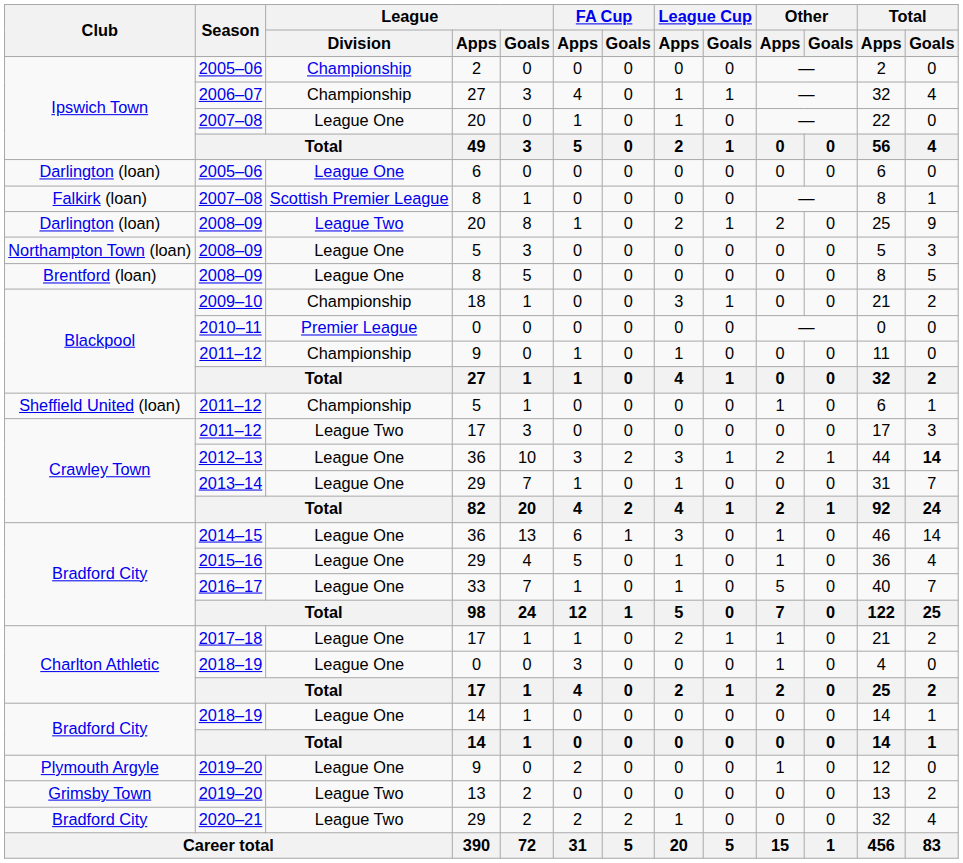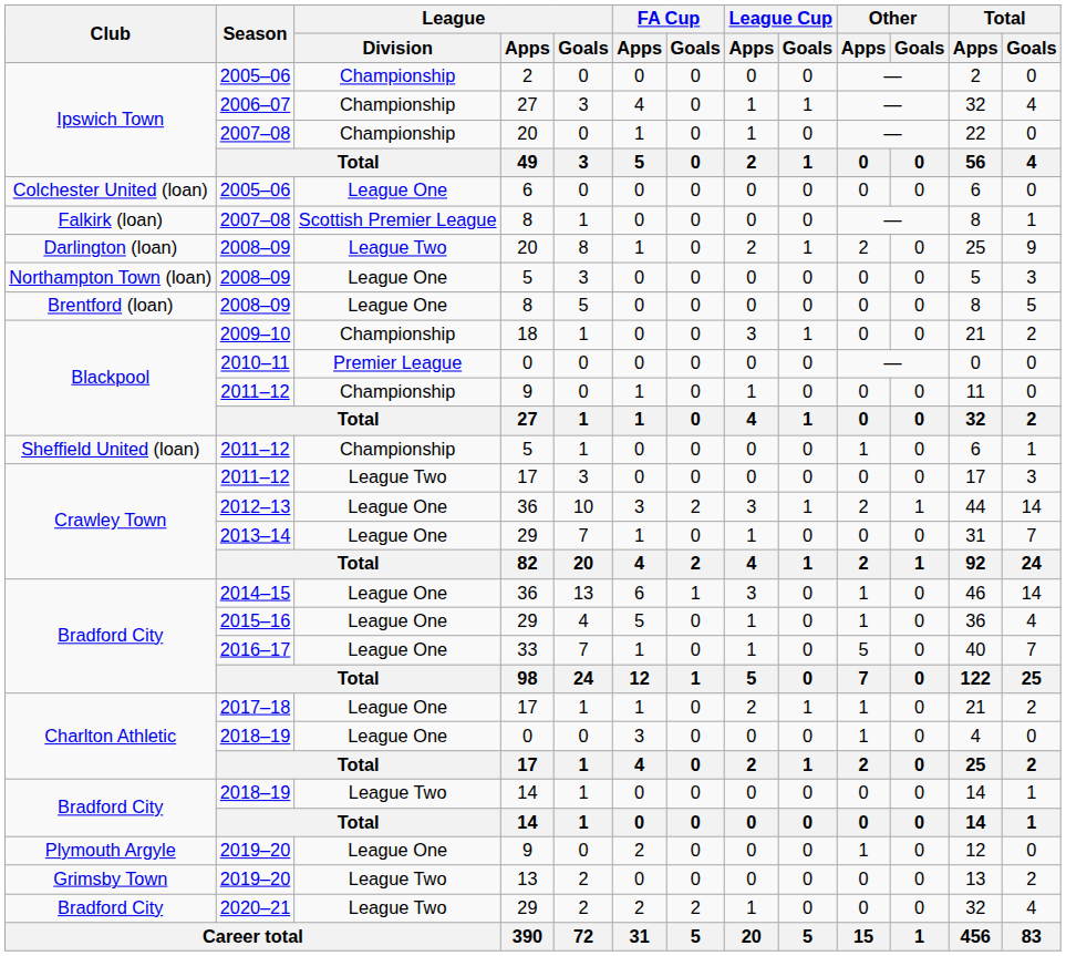 <table class="wikitable" style="text-align:center">
 <tr>
 <th rowspan="2">Club</th>
 <th rowspan="2">Season</th>
 <th colspan="3">League</th>
 <th colspan="2"><a href='#'>FA Cup</a></th>
 <th colspan="2"><a href='#'>League Cup</a></th>
 <th colspan="2">Other</th>
 <th colspan="2">Total</th>
 </tr>
 <tr>
 <th>Division</th>
 <th>Apps</th>
 <th>Goals</th>
 <th>Apps</th>
 <th>Goals</th>
 <th>Apps</th>
 <th>Goals</th>
 <th>Apps</th>
 <th>Goals</th>
 <th>Apps</th>
 <th>Goals</th>
 </tr>
 <tr>
 <td rowspan="4"><a href='#'>Ipswich Town</a></td>
 <td><a href='#'>2005–06</a></td>
 <td><a href='#'>Championship</a></td>
 <td>2</td>
 <td>0</td>
 <td>0</td>
 <td>0</td>
 <td>0</td>
 <td>0</td>
 <td colspan="2">—</td>
 <td>2</td>
 <td>0</td>
 </tr>
 <tr>
 <td><a href='#'>2006–07</a></td>
 <td>Championship</td>
 <td>27</td>
 <td>3</td>
 <td>4</td>
 <td>0</td>
 <td>1</td>
 <td>1</td>
 <td colspan="2">—</td>
 <td>32</td>
 <td>4</td>
 </tr>
 <tr>
 <td><a href='#'>2007–08</a></td>
-<td>League One</td>
+<td>Championship</td>
 <td>20</td>
 <td>0</td>
 <td>1</td>
 <td>0</td>
 <td>1</td>
 <td>0</td>
 <td colspan="2">—</td>
 <td>22</td>
 <td>0</td>
 </tr>
 <tr>
 <th colspan="2">Total</th>
 <th>49</th>
 <th>3</th>
 <th>5</th>
 <th>0</th>
 <th>2</th>
 <th>1</th>
 <th>0</th>
 <th>0</th>
 <th>56</th>
 <th>4</th>
 </tr>
 <tr>
-<td><a href='#'>Darlington</a> (loan)</td>
+<td><a href='#'>Colchester United</a> (loan)</td>
 <td><a href='#'>2005–06</a></td>
 <td><a href='#'>League One</a></td>
 <td>6</td>
 <td>0</td>
 <td>0</td>
 <td>0</td>
 <td>0</td>
 <td>0</td>
 <td>0</td>
 <td>0</td>
 <td>6</td>
 <td>0</td>
 </tr>
 <tr>
 <td><a href='#'>Falkirk</a> (loan)</td>
 <td><a href='#'>2007–08</a></td>
 <td><a href='#'>Scottish Premier League</a></td>
 <td>8</td>
 <td>1</td>
 <td>0</td>
 <td>0</td>
 <td>0</td>
 <td>0</td>
 <td colspan="2">—</td>
 <td>8</td>
 <td>1</td>
 </tr>
 <tr>
 <td><a href='#'>Darlington</a> (loan)</td>
 <td><a href='#'>2008–09</a></td>
 <td><a href='#'>League Two</a></td>
 <td>20</td>
 <td>8</td>
 <td>1</td>
 <td>0</td>
 <td>2</td>
 <td>1</td>
 <td>2</td>
 <td>0</td>
 <td>25</td>
 <td>9</td>
 </tr>
 <tr>
 <td><a href='#'>Northampton Town</a> (loan)</td>
 <td><a href='#'>2008–09</a></td>
 <td>League One</td>
 <td>5</td>
 <td>3</td>
 <td>0</td>
 <td>0</td>
 <td>0</td>
 <td>0</td>
 <td>0</td>
 <td>0</td>
 <td>5</td>
 <td>3</td>
 </tr>
 <tr>
 <td><a href='#'>Brentford</a> (loan)</td>
 <td><a href='#'>2008–09</a></td>
 <td>League One</td>
 <td>8</td>
 <td>5</td>
 <td>0</td>
 <td>0</td>
 <td>0</td>
 <td>0</td>
 <td>0</td>
 <td>0</td>
 <td>8</td>
 <td>5</td>
 </tr>
 <tr>
 <td rowspan="4"><a href='#'>Blackpool</a></td>
 <td><a href='#'>2009–10</a></td>
 <td>Championship</td>
 <td>18</td>
 <td>1</td>
 <td>0</td>
 <td>0</td>
 <td>3</td>
 <td>1</td>
 <td>0</td>
 <td>0</td>
 <td>21</td>
 <td>2</td>
 </tr>
 <tr>
 <td><a href='#'>2010–11</a></td>
 <td><a href='#'>Premier League</a></td>
 <td>0</td>
 <td>0</td>
 <td>0</td>
 <td>0</td>
 <td>0</td>
 <td>0</td>
 <td colspan="2">—</td>
 <td>0</td>
 <td>0</td>
 </tr>
 <tr>
 <td><a href='#'>2011–12</a></td>
 <td>Championship</td>
 <td>9</td>
 <td>0</td>
 <td>1</td>
 <td>0</td>
 <td>1</td>
 <td>0</td>
 <td>0</td>
 <td>0</td>
 <td>11</td>
 <td>0</td>
 </tr>
 <tr>
 <th colspan="2">Total</th>
 <th>27</th>
 <th>1</th>
 <th>1</th>
 <th>0</th>
 <th>4</th>
 <th>1</th>
 <th>0</th>
 <th>0</th>
 <th>32</th>
 <th>2</th>
 </tr>
 <tr>
 <td><a href='#'>Sheffield United</a> (loan)</td>
 <td><a href='#'>2011–12</a></td>
 <td>Championship</td>
 <td>5</td>
 <td>1</td>
 <td>0</td>
 <td>0</td>
 <td>0</td>
 <td>0</td>
 <td>1</td>
 <td>0</td>
 <td>6</td>
 <td>1</td>
 </tr>
 <tr>
 <td rowspan="4"><a href='#'>Crawley Town</a></td>
 <td><a href='#'>2011–12</a></td>
 <td>League Two</td>
 <td>17</td>
 <td>3</td>
 <td>0</td>
 <td>0</td>
 <td>0</td>
 <td>0</td>
 <td>0</td>
 <td>0</td>
 <td>17</td>
 <td>3</td>
 </tr>
 <tr>
 <td><a href='#'>2012–13</a></td>
 <td>League One</td>
 <td>36</td>
 <td>10</td>
 <td>3</td>
 <td>2</td>
 <td>3</td>
 <td>1</td>
 <td>2</td>
 <td>1</td>
 <td>44</td>
-<td><strong>14</strong></td>
+<td>14</td>
 </tr>
 <tr>
 <td><a href='#'>2013–14</a></td>
 <td>League One</td>
 <td>29</td>
 <td>7</td>
 <td>1</td>
 <td>0</td>
 <td>1</td>
 <td>0</td>
 <td>0</td>
 <td>0</td>
 <td>31</td>
 <td>7</td>
 </tr>
 <tr>
 <th colspan="2">Total</th>
 <th>82</th>
 <th>20</th>
 <th>4</th>
 <th>2</th>
 <th>4</th>
 <th>1</th>
 <th>2</th>
 <th>1</th>
 <th>92</th>
 <th>24</th>
 </tr>
 <tr>
 <td rowspan="4"><a href='#'>Bradford City</a></td>
 <td><a href='#'>2014–15</a></td>
 <td>League One</td>
 <td>36</td>
 <td>13</td>
 <td>6</td>
 <td>1</td>
 <td>3</td>
 <td>0</td>
 <td>1</td>
 <td>0</td>
 <td>46</td>
 <td>14</td>
 </tr>
 <tr>
 <td><a href='#'>2015–16</a></td>
 <td>League One</td>
 <td>29</td>
 <td>4</td>
 <td>5</td>
 <td>0</td>
 <td>1</td>
 <td>0</td>
 <td>1</td>
 <td>0</td>
 <td>36</td>
 <td>4</td>
 </tr>
 <tr>
 <td><a href='#'>2016–17</a></td>
 <td>League One</td>
 <td>33</td>
 <td>7</td>
 <td>1</td>
 <td>0</td>
 <td>1</td>
 <td>0</td>
 <td>5</td>
 <td>0</td>
 <td>40</td>
 <td>7</td>
 </tr>
 <tr>
 <th colspan="2">Total</th>
 <th>98</th>
 <th>24</th>
 <th>12</th>
 <th>1</th>
 <th>5</th>
 <th>0</th>
 <th>7</th>
 <th>0</th>
 <th>122</th>
 <th>25</th>
 </tr>
 <tr>
 <td rowspan="3"><a href='#'>Charlton Athletic</a></td>
 <td><a href='#'>2017–18</a></td>
 <td>League One</td>
 <td>17</td>
 <td>1</td>
 <td>1</td>
 <td>0</td>
 <td>2</td>
 <td>1</td>
 <td>1</td>
 <td>0</td>
 <td>21</td>
 <td>2</td>
 </tr>
 <tr>
 <td><a href='#'>2018–19</a></td>
 <td>League One</td>
 <td>0</td>
 <td>0</td>
 <td>3</td>
 <td>0</td>
 <td>0</td>
 <td>0</td>
 <td>1</td>
 <td>0</td>
 <td>4</td>
 <td>0</td>
 </tr>
 <tr>
 <th colspan="2">Total</th>
 <th>17</th>
 <th>1</th>
 <th>4</th>
 <th>0</th>
 <th>2</th>
 <th>1</th>
 <th>2</th>
 <th>0</th>
 <th>25</th>
 <th>2</th>
 </tr>
 <tr>
 <td rowspan="2"><a href='#'>Bradford City</a></td>
 <td><a href='#'>2018–19</a></td>
-<td>League One</td>
+<td>League Two</td>
 <td>14</td>
 <td>1</td>
 <td>0</td>
 <td>0</td>
 <td>0</td>
 <td>0</td>
 <td>0</td>
 <td>0</td>
 <td>14</td>
 <td>1</td>
 </tr>
 <tr>
 <th colspan="2">Total</th>
 <th>14</th>
 <th>1</th>
 <th>0</th>
 <th>0</th>
 <th>0</th>
 <th>0</th>
 <th>0</th>
 <th>0</th>
 <th>14</th>
 <th>1</th>
 </tr>
 <tr>
 <td><a href='#'>Plymouth Argyle</a></td>
 <td><a href='#'>2019–20</a></td>
 <td>League One</td>
 <td>9</td>
 <td>0</td>
 <td>2</td>
 <td>0</td>
 <td>0</td>
 <td>0</td>
 <td>1</td>
 <td>0</td>
 <td>12</td>
 <td>0</td>
 </tr>
 <tr>
 <td><a href='#'>Grimsby Town</a></td>
 <td><a href='#'>2019–20</a></td>
 <td>League Two</td>
 <td>13</td>
 <td>2</td>
 <td>0</td>
 <td>0</td>
 <td>0</td>
 <td>0</td>
 <td>0</td>
 <td>0</td>
 <td>13</td>
 <td>2</td>
 </tr>
 <tr>
 <td><a href='#'>Bradford City</a></td>
 <td><a href='#'>2020–21</a></td>
 <td>League Two</td>
 <td>29</td>
 <td>2</td>
 <td>2</td>
 <td>2</td>
 <td>1</td>
 <td>0</td>
 <td>0</td>
 <td>0</td>
 <td>32</td>
 <td>4</td>
 </tr>
 <tr>
 <th colspan="3">Career total</th>
 <th>390</th>
 <th>72</th>
 <th>31</th>
 <th>5</th>
 <th>20</th>
 <th>5</th>
 <th>15</th>
 <th>1</th>
 <th>456</th>
 <th>83</th>
 </tr>
 </table>
